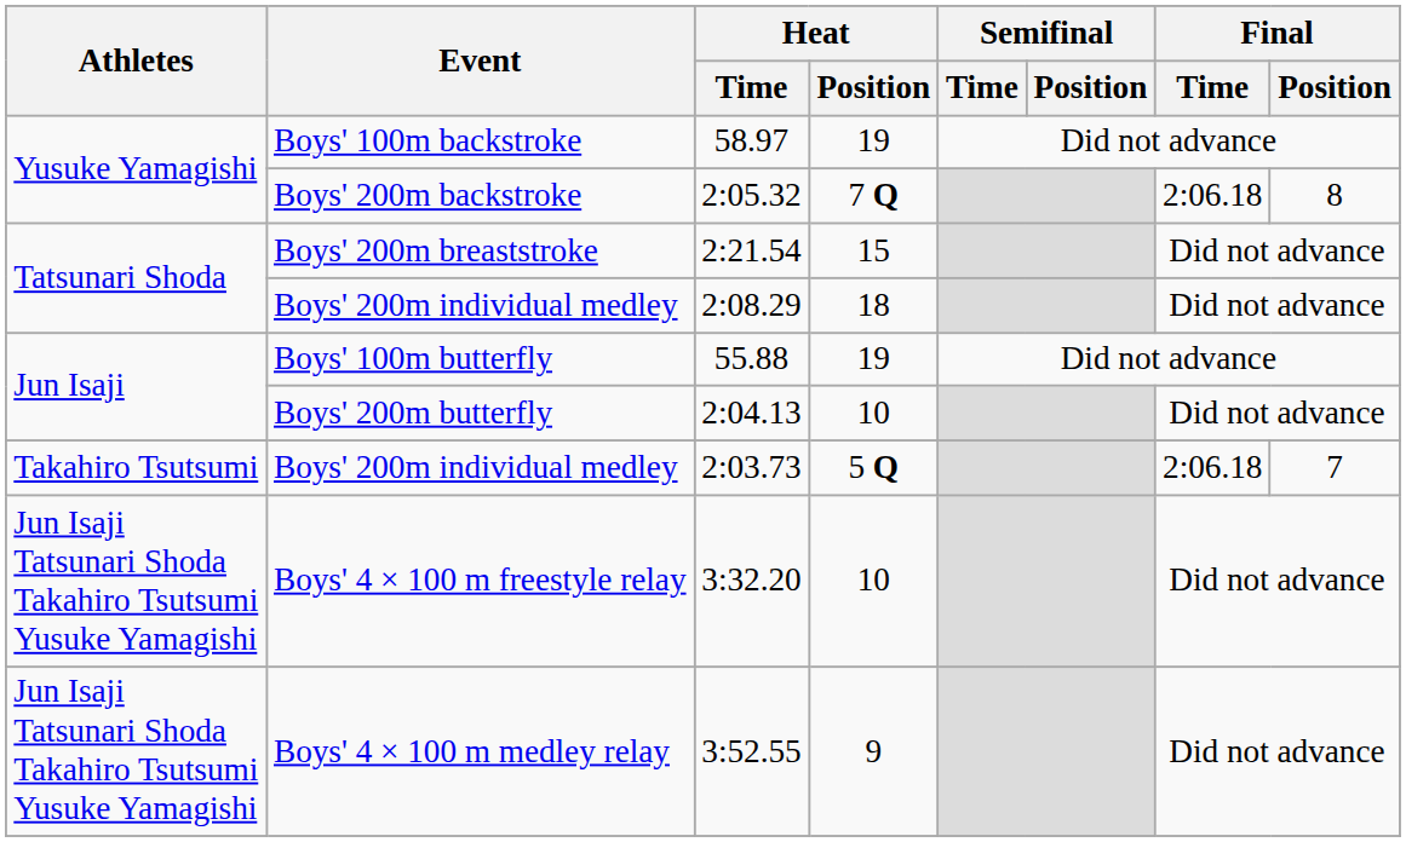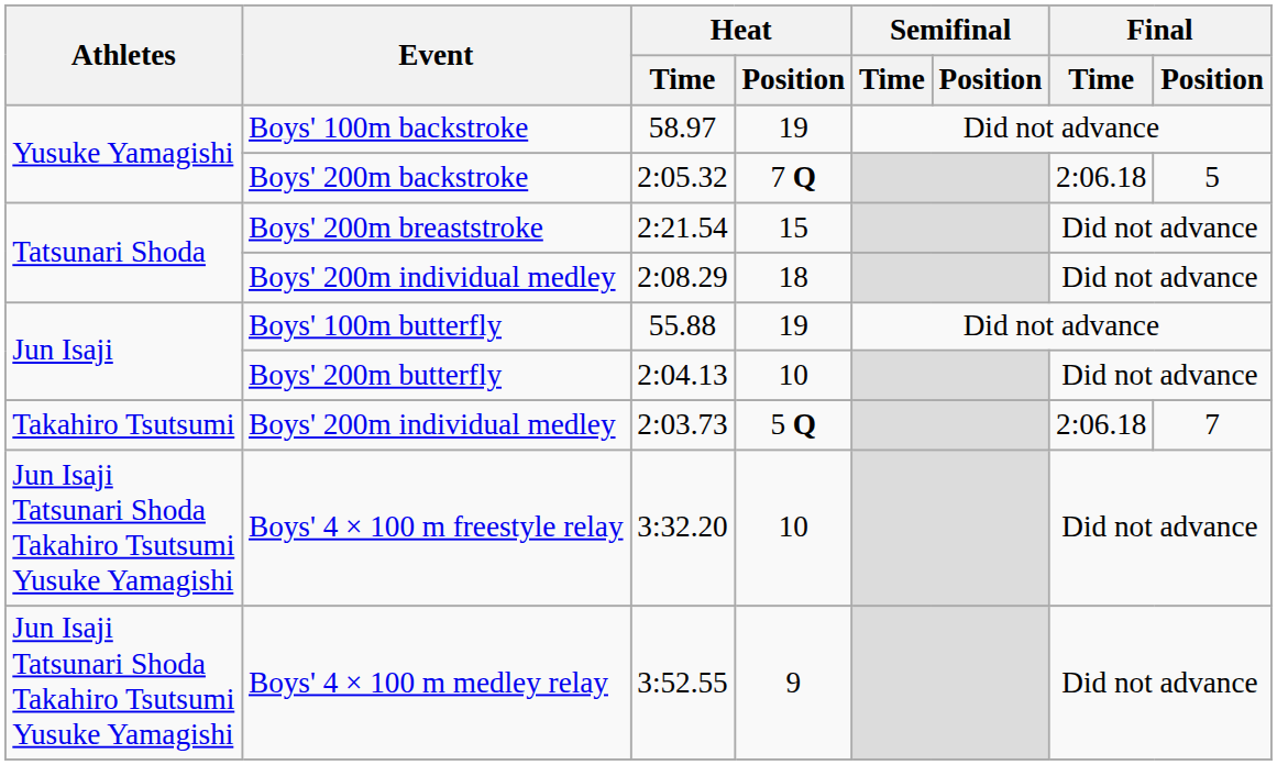 <table class="wikitable" border="1" style="font-size:90%">
 <tr>
 <th rowspan=2>Athletes</th>
 <th rowspan=2>Event</th>
 <th colspan=2>Heat</th>
 <th colspan=2>Semifinal</th>
 <th colspan=2>Final</th>
 </tr>
 <tr>
 <th>Time</th>
 <th>Position</th>
 <th>Time</th>
 <th>Position</th>
 <th>Time</th>
 <th>Position</th>
 </tr>
 <tr>
 <td rowspan=2><a href='#'>Yusuke Yamagishi</a></td>
 <td><a href='#'>Boys' 100m backstroke</a></td>
 <td align=center>58.97</td>
 <td align=center>19</td>
 <td colspan="4" align=center>Did not advance</td>
 </tr>
 <tr>
 <td><a href='#'>Boys' 200m backstroke</a></td>
 <td align=center>2:05.32</td>
 <td align=center>7 <strong>Q</strong></td>
 <td colspan=2 bgcolor=#DCDCDC></td>
 <td align=center>2:06.18</td>
-<td align=center>8</td>
+<td align=center>5</td>
 </tr>
 <tr>
 <td rowspan=2><a href='#'>Tatsunari Shoda</a></td>
 <td><a href='#'>Boys' 200m breaststroke</a></td>
 <td align=center>2:21.54</td>
 <td align=center>15</td>
 <td colspan=2 bgcolor=#DCDCDC></td>
 <td colspan="2" align=center>Did not advance</td>
 </tr>
 <tr>
 <td><a href='#'>Boys' 200m individual medley</a></td>
 <td align=center>2:08.29</td>
 <td align=center>18</td>
 <td colspan=2 bgcolor=#DCDCDC></td>
 <td colspan="2" align=center>Did not advance</td>
 </tr>
 <tr>
 <td rowspan=2><a href='#'>Jun Isaji</a></td>
 <td><a href='#'>Boys' 100m butterfly</a></td>
 <td align=center>55.88</td>
 <td align=center>19</td>
 <td colspan="4" align=center>Did not advance</td>
 </tr>
 <tr>
 <td><a href='#'>Boys' 200m butterfly</a></td>
 <td align=center>2:04.13</td>
 <td align=center>10</td>
 <td colspan=2 bgcolor=#DCDCDC></td>
 <td colspan="2" align=center>Did not advance</td>
 </tr>
 <tr>
 <td rowspan=1><a href='#'>Takahiro Tsutsumi</a></td>
 <td><a href='#'>Boys' 200m individual medley</a></td>
 <td align=center>2:03.73</td>
 <td align=center>5 <strong>Q</strong></td>
 <td colspan=2 bgcolor=#DCDCDC></td>
 <td align=center>2:06.18</td>
 <td align=center>7</td>
 </tr>
 <tr>
 <td><a href='#'>Jun Isaji</a><br><a href='#'>Tatsunari Shoda</a><br><a href='#'>Takahiro Tsutsumi</a><br><a href='#'>Yusuke Yamagishi</a></td>
 <td><a href='#'>Boys' 4 × 100 m freestyle relay</a></td>
 <td align=center>3:32.20</td>
 <td align=center>10</td>
 <td colspan=2 bgcolor=#DCDCDC></td>
 <td colspan="2" align=center>Did not advance</td>
 </tr>
 <tr>
 <td><a href='#'>Jun Isaji</a><br><a href='#'>Tatsunari Shoda</a><br><a href='#'>Takahiro Tsutsumi</a><br><a href='#'>Yusuke Yamagishi</a></td>
 <td><a href='#'>Boys' 4 × 100 m medley relay</a></td>
 <td align=center>3:52.55</td>
 <td align=center>9</td>
 <td colspan=2 bgcolor=#DCDCDC></td>
 <td colspan="2" align=center>Did not advance</td>
 </tr>
 </table>
